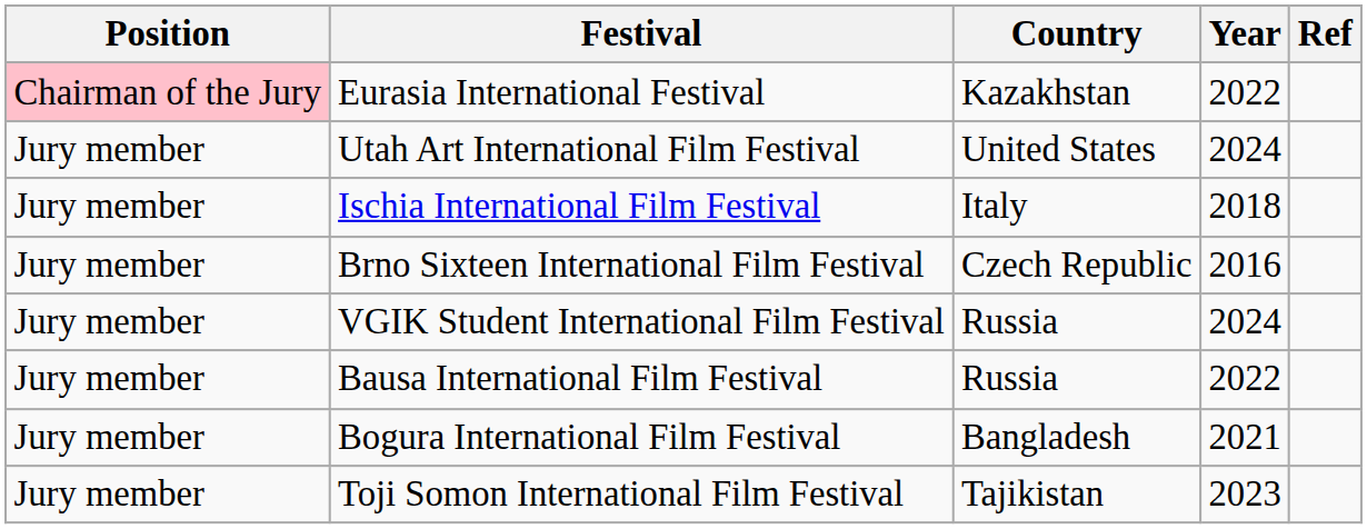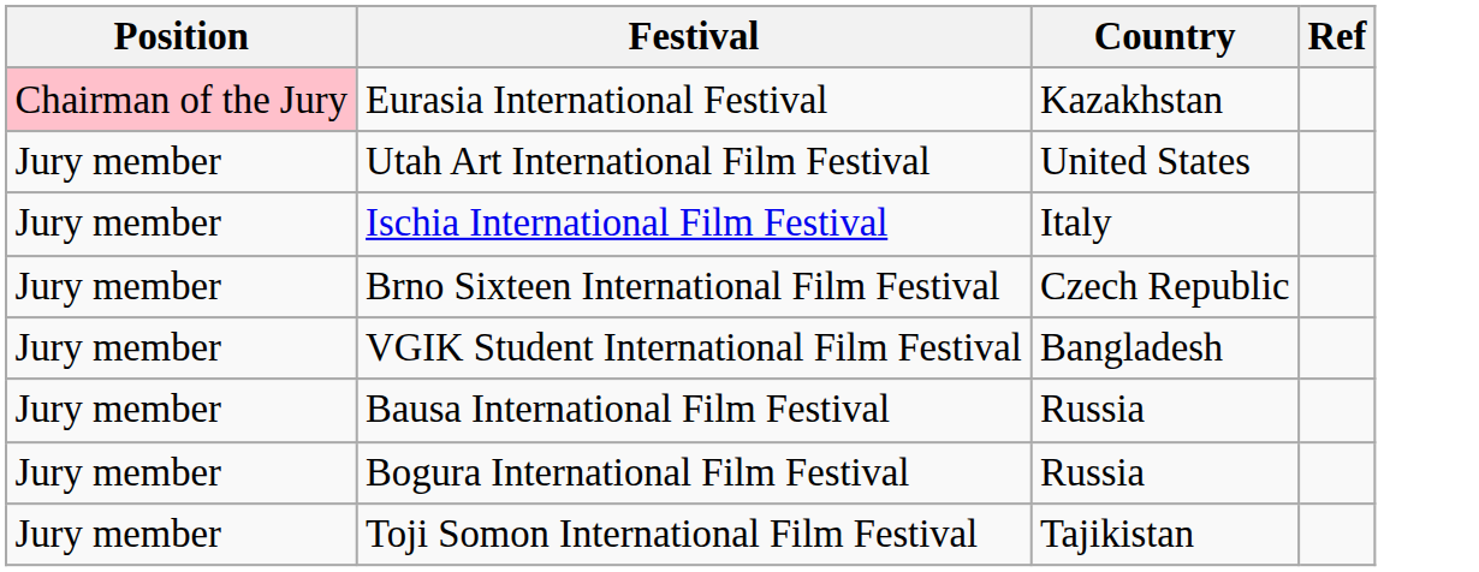 <table class="wikitable sortable">
 <tr>
 <th>Position</th>
 <th>Festival</th>
 <th>Country</th>
-<th>Year</th>
 <th>Ref</th>
 </tr>
 <tr>
 <td style="background: pink;">Chairman of the Jury</td>
 <td>Eurasia International Festival</td>
 <td>Kazakhstan</td>
-<td>2022</td>
 <td></td>
 </tr>
 <tr>
 <td>Jury member</td>
 <td>Utah Art International Film Festival</td>
 <td>United States</td>
-<td>2024</td>
 <td></td>
 </tr>
 <tr>
 <td>Jury member</td>
 <td><a href='#'>Ischia International Film Festival</a></td>
 <td>Italy</td>
-<td>2018</td>
 <td></td>
 </tr>
 <tr>
 <td>Jury member</td>
 <td>Brno Sixteen International Film Festival</td>
 <td>Czech Republic</td>
-<td>2016</td>
 <td></td>
 </tr>
 <tr>
 <td>Jury member</td>
 <td>VGIK Student International Film Festival</td>
-<td>Russia</td>
-<td>2024</td>
+<td>Bangladesh</td>
 <td></td>
 </tr>
 <tr>
 <td>Jury member</td>
 <td>Bausa International Film Festival</td>
 <td>Russia</td>
-<td>2022</td>
 <td></td>
 </tr>
 <tr>
 <td>Jury member</td>
 <td>Bogura International Film Festival</td>
-<td>Bangladesh</td>
-<td>2021</td>
+<td>Russia</td>
 <td></td>
 </tr>
 <tr>
 <td>Jury member</td>
 <td>Toji Somon International Film Festival</td>
 <td>Tajikistan</td>
-<td>2023</td>
 <td></td>
 </tr>
 </table>
